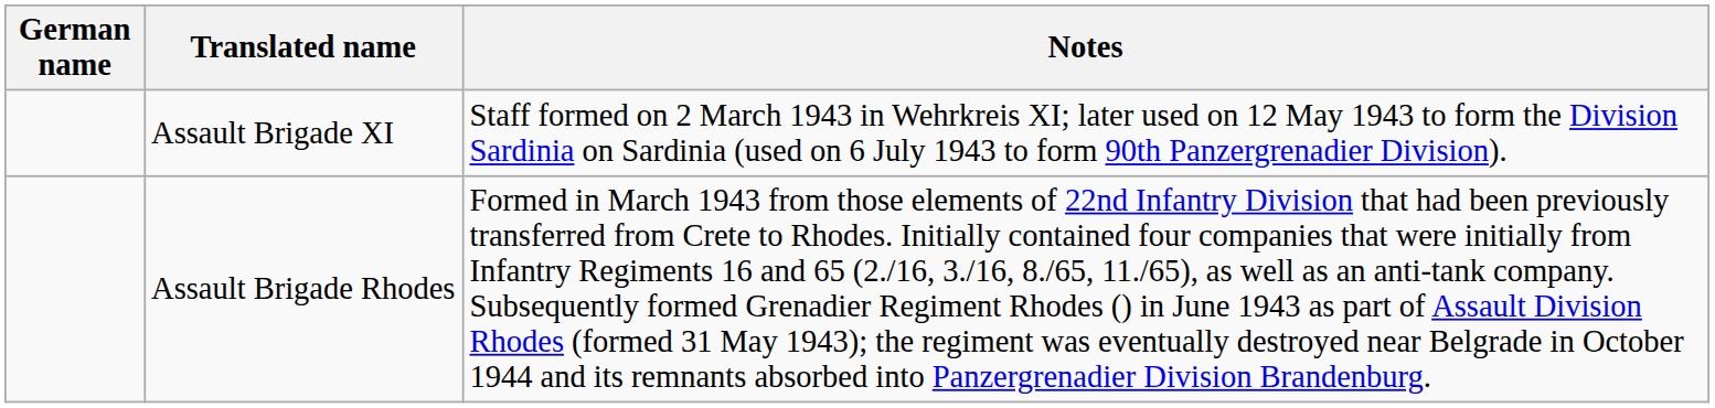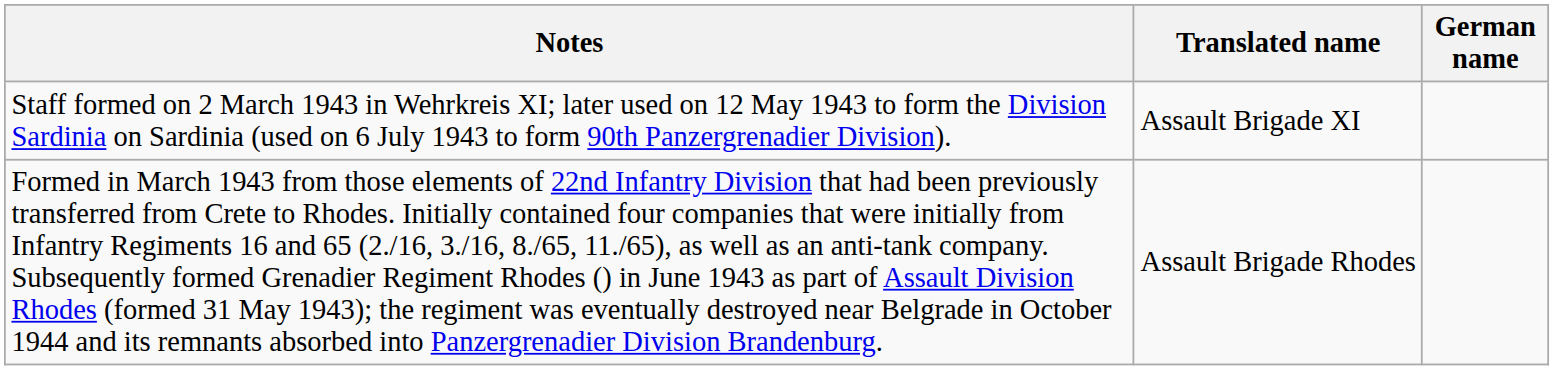 <table class="wikitable">
 <tr>
+<th>Notes</th>
+<th>Translated name</th>
 <th>German name</th>
-<th>Translated name</th>
-<th>Notes</th>
 </tr>
 <tr>
+<td>Staff formed on 2 March 1943 in Wehrkreis XI; later used on 12 May 1943 to form the <a href='#'>Division Sardinia</a> on Sardinia (used on 6 July 1943 to form <a href='#'>90th Panzergrenadier Division</a>).</td>
+<td>Assault Brigade XI</td>
 <td></td>
-<td>Assault Brigade XI</td>
-<td>Staff formed on 2 March 1943 in Wehrkreis XI; later used on 12 May 1943 to form the <a href='#'>Division Sardinia</a> on Sardinia (used on 6 July 1943 to form <a href='#'>90th Panzergrenadier Division</a>).</td>
 </tr>
 <tr>
+<td>Formed in March 1943 from those elements of <a href='#'>22nd Infantry Division</a> that had been previously transferred from Crete to Rhodes. Initially contained four companies that were initially from Infantry Regiments 16 and 65 (2./16, 3./16, 8./65, 11./65), as well as an anti-tank company. Subsequently formed Grenadier Regiment Rhodes () in June 1943 as part of <a href='#'>Assault Division Rhodes</a> (formed 31 May 1943); the regiment was eventually destroyed near Belgrade in October 1944 and its remnants absorbed into <a href='#'>Panzergrenadier Division Brandenburg</a>.</td>
+<td style="white-space: nowrap;">Assault Brigade Rhodes</td>
 <td style="white-space: nowrap;"></td>
-<td style="white-space: nowrap;">Assault Brigade Rhodes</td>
-<td>Formed in March 1943 from those elements of <a href='#'>22nd Infantry Division</a> that had been previously transferred from Crete to Rhodes. Initially contained four companies that were initially from Infantry Regiments 16 and 65 (2./16, 3./16, 8./65, 11./65), as well as an anti-tank company. Subsequently formed Grenadier Regiment Rhodes () in June 1943 as part of <a href='#'>Assault Division Rhodes</a> (formed 31 May 1943); the regiment was eventually destroyed near Belgrade in October 1944 and its remnants absorbed into <a href='#'>Panzergrenadier Division Brandenburg</a>.</td>
 </tr>
 </table>
